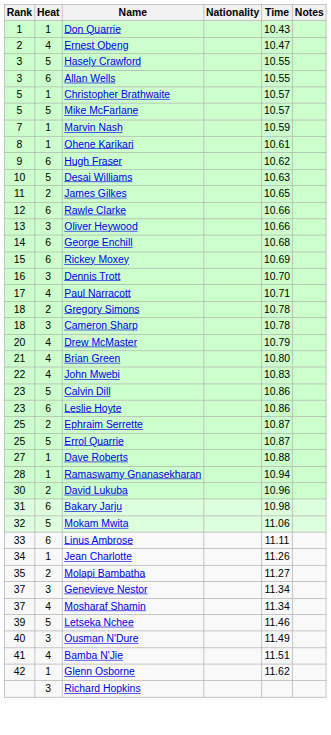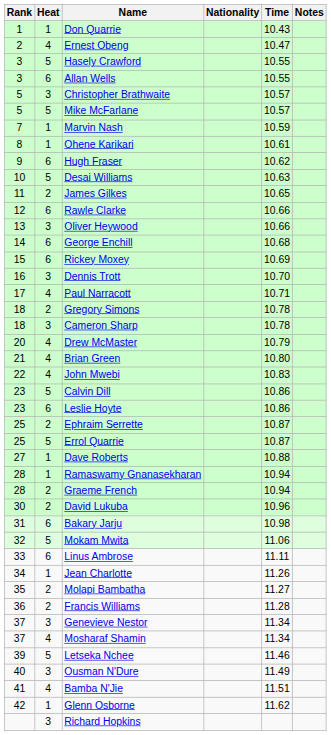 <table class="wikitable sortable" style="text-align:center">
 <tr>
 <th>Rank</th>
 <th>Heat</th>
 <th>Name</th>
 <th>Nationality</th>
 <th>Time</th>
 <th>Notes</th>
 </tr>
 <tr bgcolor=ccffcc>
 <td>1</td>
 <td>1</td>
 <td align=left><a href='#'>Don Quarrie</a></td>
 <td align=left></td>
 <td>10.43</td>
 <td></td>
 </tr>
 <tr bgcolor=ccffcc>
 <td>2</td>
 <td>4</td>
 <td align=left><a href='#'>Ernest Obeng</a></td>
 <td align=left></td>
 <td>10.47</td>
 <td></td>
 </tr>
 <tr bgcolor=ccffcc>
 <td>3</td>
 <td>5</td>
 <td align=left><a href='#'>Hasely Crawford</a></td>
 <td align=left></td>
 <td>10.55</td>
 <td></td>
 </tr>
 <tr bgcolor=ccffcc>
 <td>3</td>
 <td>6</td>
 <td align=left><a href='#'>Allan Wells</a></td>
 <td align=left></td>
 <td>10.55</td>
 <td></td>
 </tr>
 <tr bgcolor=ccffcc>
 <td>5</td>
-<td>1</td>
+<td>3</td>
 <td align=left><a href='#'>Christopher Brathwaite</a></td>
 <td align=left></td>
 <td>10.57</td>
 <td></td>
 </tr>
 <tr bgcolor=ccffcc>
 <td>5</td>
 <td>5</td>
 <td align=left><a href='#'>Mike McFarlane</a></td>
 <td align=left></td>
 <td>10.57</td>
 <td></td>
 </tr>
 <tr bgcolor=ccffcc>
 <td>7</td>
 <td>1</td>
 <td align=left><a href='#'>Marvin Nash</a></td>
 <td align=left></td>
 <td>10.59</td>
 <td></td>
 </tr>
 <tr bgcolor=ccffcc>
 <td>8</td>
 <td>1</td>
 <td align=left><a href='#'>Ohene Karikari</a></td>
 <td align=left></td>
 <td>10.61</td>
 <td></td>
 </tr>
 <tr bgcolor=ccffcc>
 <td>9</td>
 <td>6</td>
 <td align=left><a href='#'>Hugh Fraser</a></td>
 <td align=left></td>
 <td>10.62</td>
 <td></td>
 </tr>
 <tr bgcolor=ccffcc>
 <td>10</td>
 <td>5</td>
 <td align=left><a href='#'>Desai Williams</a></td>
 <td align=left></td>
 <td>10.63</td>
 <td></td>
 </tr>
 <tr bgcolor=ccffcc>
 <td>11</td>
 <td>2</td>
 <td align=left><a href='#'>James Gilkes</a></td>
 <td align=left></td>
 <td>10.65</td>
 <td></td>
 </tr>
 <tr bgcolor=ccffcc>
 <td>12</td>
 <td>6</td>
 <td align=left><a href='#'>Rawle Clarke</a></td>
 <td align=left></td>
 <td>10.66</td>
 <td></td>
 </tr>
 <tr bgcolor=ccffcc>
 <td>13</td>
 <td>3</td>
 <td align=left><a href='#'>Oliver Heywood</a></td>
 <td align=left></td>
 <td>10.66</td>
 <td></td>
 </tr>
 <tr bgcolor=ccffcc>
 <td>14</td>
 <td>6</td>
 <td align=left><a href='#'>George Enchill</a></td>
 <td align=left></td>
 <td>10.68</td>
 <td></td>
 </tr>
 <tr bgcolor=ccffcc>
 <td>15</td>
 <td>6</td>
 <td align=left><a href='#'>Rickey Moxey</a></td>
 <td align=left></td>
 <td>10.69</td>
 <td></td>
 </tr>
 <tr bgcolor=ccffcc>
 <td>16</td>
 <td>3</td>
 <td align=left><a href='#'>Dennis Trott</a></td>
 <td align=left></td>
 <td>10.70</td>
 <td></td>
 </tr>
 <tr bgcolor=ccffcc>
 <td>17</td>
 <td>4</td>
 <td align=left><a href='#'>Paul Narracott</a></td>
 <td align=left></td>
 <td>10.71</td>
 <td></td>
 </tr>
 <tr bgcolor=ccffcc>
 <td>18</td>
 <td>2</td>
 <td align=left><a href='#'>Gregory Simons</a></td>
 <td align=left></td>
 <td>10.78</td>
 <td></td>
 </tr>
 <tr bgcolor=ccffcc>
 <td>18</td>
 <td>3</td>
 <td align=left><a href='#'>Cameron Sharp</a></td>
 <td align=left></td>
 <td>10.78</td>
 <td></td>
 </tr>
 <tr bgcolor=ccffcc>
 <td>20</td>
 <td>4</td>
 <td align=left><a href='#'>Drew McMaster</a></td>
 <td align=left></td>
 <td>10.79</td>
 <td></td>
 </tr>
 <tr bgcolor=ccffcc>
 <td>21</td>
 <td>4</td>
 <td align=left><a href='#'>Brian Green</a></td>
 <td align=left></td>
 <td>10.80</td>
 <td></td>
 </tr>
 <tr bgcolor=ccffcc>
 <td>22</td>
 <td>4</td>
 <td align=left><a href='#'>John Mwebi</a></td>
 <td align=left></td>
 <td>10.83</td>
 <td></td>
 </tr>
 <tr bgcolor=ccffcc>
 <td>23</td>
 <td>5</td>
 <td align=left><a href='#'>Calvin Dill</a></td>
 <td align=left></td>
 <td>10.86</td>
 <td></td>
 </tr>
 <tr bgcolor=ccffcc>
 <td>23</td>
 <td>6</td>
 <td align=left><a href='#'>Leslie Hoyte</a></td>
 <td align=left></td>
 <td>10.86</td>
 <td></td>
 </tr>
 <tr bgcolor=ccffcc>
 <td>25</td>
 <td>2</td>
 <td align=left><a href='#'>Ephraim Serrette</a></td>
 <td align=left></td>
 <td>10.87</td>
 <td></td>
 </tr>
 <tr bgcolor=ccffcc>
 <td>25</td>
 <td>5</td>
 <td align=left><a href='#'>Errol Quarrie</a></td>
 <td align=left></td>
 <td>10.87</td>
 <td></td>
 </tr>
 <tr bgcolor=ccffcc>
 <td>27</td>
 <td>1</td>
 <td align=left><a href='#'>Dave Roberts</a></td>
 <td align=left></td>
 <td>10.88</td>
 <td></td>
 </tr>
 <tr bgcolor=ccffcc>
 <td>28</td>
 <td>1</td>
 <td align=left><a href='#'>Ramaswamy Gnanasekharan</a></td>
 <td align=left></td>
 <td>10.94</td>
 <td></td>
 </tr>
 <tr bgcolor=ccffcc>
+<td>28</td>
+<td>2</td>
+<td align=left><a href='#'>Graeme French</a></td>
+<td align=left></td>
+<td>10.94</td>
+<td></td>
+</tr>
+<tr bgcolor=ccffcc>
 <td>30</td>
 <td>2</td>
 <td align=left><a href='#'>David Lukuba</a></td>
 <td align=left></td>
 <td>10.96</td>
 <td></td>
 </tr>
 <tr bgcolor=ddffdd>
 <td>31</td>
 <td>6</td>
 <td align=left><a href='#'>Bakary Jarju</a></td>
 <td align=left></td>
 <td>10.98</td>
 <td></td>
 </tr>
 <tr bgcolor=ddffdd>
 <td>32</td>
 <td>5</td>
 <td align=left><a href='#'>Mokam Mwita</a></td>
 <td align=left></td>
 <td>11.06</td>
 <td></td>
 </tr>
 <tr>
 <td>33</td>
 <td>6</td>
 <td align=left><a href='#'>Linus Ambrose</a></td>
 <td align=left></td>
 <td>11.11</td>
 <td></td>
 </tr>
 <tr>
 <td>34</td>
 <td>1</td>
 <td align=left><a href='#'>Jean Charlotte</a></td>
 <td align=left></td>
 <td>11.26</td>
 <td></td>
 </tr>
 <tr>
 <td>35</td>
 <td>2</td>
 <td align=left><a href='#'>Molapi Bambatha</a></td>
 <td align=left></td>
 <td>11.27</td>
+<td></td>
+</tr>
+<tr>
+<td>36</td>
+<td>2</td>
+<td align=left><a href='#'>Francis Williams</a></td>
+<td align=left></td>
+<td>11.28</td>
 <td></td>
 </tr>
 <tr>
 <td>37</td>
 <td>3</td>
 <td align=left><a href='#'>Genevieve Nestor</a></td>
 <td align=left></td>
 <td>11.34</td>
 <td></td>
 </tr>
 <tr>
 <td>37</td>
 <td>4</td>
 <td align=left><a href='#'>Mosharaf Shamin</a></td>
 <td align=left></td>
 <td>11.34</td>
 <td></td>
 </tr>
 <tr>
 <td>39</td>
 <td>5</td>
 <td align=left><a href='#'>Letseka Nchee</a></td>
 <td align=left></td>
 <td>11.46</td>
 <td></td>
 </tr>
 <tr>
 <td>40</td>
 <td>3</td>
 <td align=left><a href='#'>Ousman N'Dure</a></td>
 <td align=left></td>
 <td>11.49</td>
 <td></td>
 </tr>
 <tr>
 <td>41</td>
 <td>4</td>
 <td align=left><a href='#'>Bamba N'Jie</a></td>
 <td align=left></td>
 <td>11.51</td>
 <td></td>
 </tr>
 <tr>
 <td>42</td>
 <td>1</td>
 <td align=left><a href='#'>Glenn Osborne</a></td>
 <td align=left></td>
 <td>11.62</td>
 <td></td>
 </tr>
 <tr>
 <td></td>
 <td>3</td>
 <td align=left><a href='#'>Richard Hopkins</a></td>
 <td align=left></td>
 <td></td>
 <td></td>
 </tr>
 </table>
